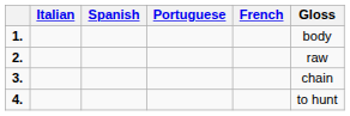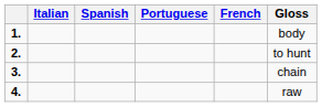 <table class="wikitable">
 <tr>
 <th></th>
 <th> <a href='#'>Italian</a> </th>
 <th> <a href='#'>Spanish</a> </th>
 <th> <a href='#'>Portuguese</a> </th>
 <th> <a href='#'>French</a> </th>
 <th> Gloss </th>
 </tr>
 <tr>
 <td> <strong>1.</strong> </td>
 <td align=center>  </td>
 <td align=center>  </td>
 <td align=center>  </td>
 <td align=center>  </td>
 <td align=center> body </td>
 </tr>
 <tr>
 <td> <strong>2.</strong> </td>
 <td align=center>  </td>
 <td align=center>  </td>
 <td align=center>  </td>
 <td align=center>  </td>
-<td align=center> raw </td>
+<td align=center> to hunt </td>
 </tr>
 <tr>
 <td> <strong>3.</strong> </td>
 <td align=center>  </td>
 <td align=center>  </td>
 <td align=center>  </td>
 <td align=center>  </td>
 <td align=center> chain </td>
 </tr>
 <tr>
 <td> <strong>4.</strong> </td>
 <td align=center>  </td>
 <td align=center>  </td>
 <td align=center>  </td>
 <td align=center>  </td>
-<td align=center> to hunt </td>
+<td align=center> raw </td>
 </tr>
 </table>
